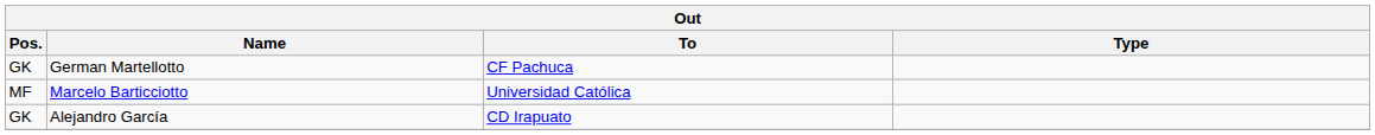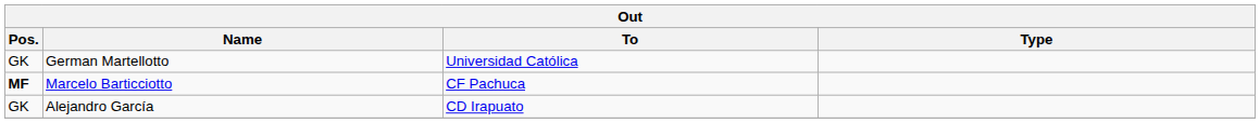 <table class="wikitable" style="font-size:90%;width:99%;">
 <tr>
 <th colspan="4">Out</th>
 </tr>
 <tr>
 <th width=3%>Pos.</th>
 <th width=32%>Name</th>
 <th width=30%>To</th>
 <th width=35%>Type</th>
 </tr>
 <tr>
 <td>GK</td>
 <td>German Martellotto</td>
-<td><a href='#'>CF Pachuca</a></td>
+<td><a href='#'>Universidad Católica</a></td>
 <td></td>
 </tr>
 <tr>
-<td>MF</td>
+<td><strong>MF</strong></td>
 <td><a href='#'>Marcelo Barticciotto</a></td>
-<td><a href='#'>Universidad Católica</a></td>
+<td><a href='#'>CF Pachuca</a></td>
 <td></td>
 </tr>
 <tr>
 <td>GK</td>
 <td>Alejandro García</td>
 <td><a href='#'>CD Irapuato</a></td>
 <td></td>
 </tr>
 <tr>
 </tr>
 </table>
